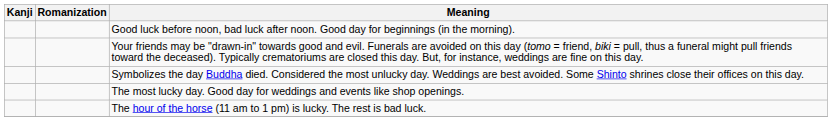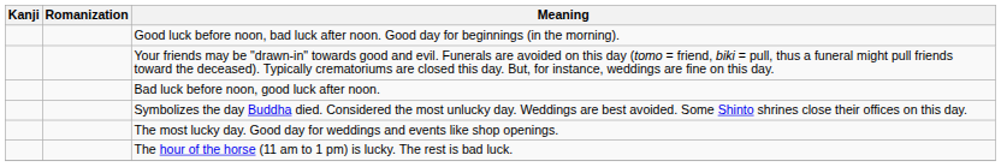 <table class="wikitable">
 <tr>
 <th>Kanji</th>
 <th>Romanization</th>
 <th>Meaning</th>
 </tr>
 <tr>
 <td></td>
 <td></td>
 <td>Good luck before noon, bad luck after noon. Good day for beginnings (in the morning).</td>
 </tr>
 <tr>
 <td></td>
 <td></td>
 <td>Your friends may be "drawn-in" towards good and evil.  Funerals are avoided on this day (<em>tomo</em> = friend, <em>biki</em> = pull, thus a funeral might pull friends toward the deceased). Typically crematoriums are closed this day. But, for instance, weddings are fine on this day.</td>
 </tr>
 <tr>
 <td></td>
 <td></td>
+<td>Bad luck before noon, good luck after noon.</td>
+</tr>
+<tr>
+<td></td>
+<td></td>
 <td>Symbolizes the day <a href='#'>Buddha</a> died. Considered the most unlucky day.  Weddings are best avoided. Some <a href='#'>Shinto</a> shrines close their offices on this day.</td>
 </tr>
 <tr>
 <td></td>
 <td></td>
 <td>The most lucky day.  Good day for weddings and events like shop openings.</td>
 </tr>
 <tr>
 <td></td>
 <td></td>
 <td>The <a href='#'>hour of the horse</a> (11 am to 1 pm) is lucky.  The rest is bad luck.</td>
 </tr>
 <tr>
 </tr>
 </table>
